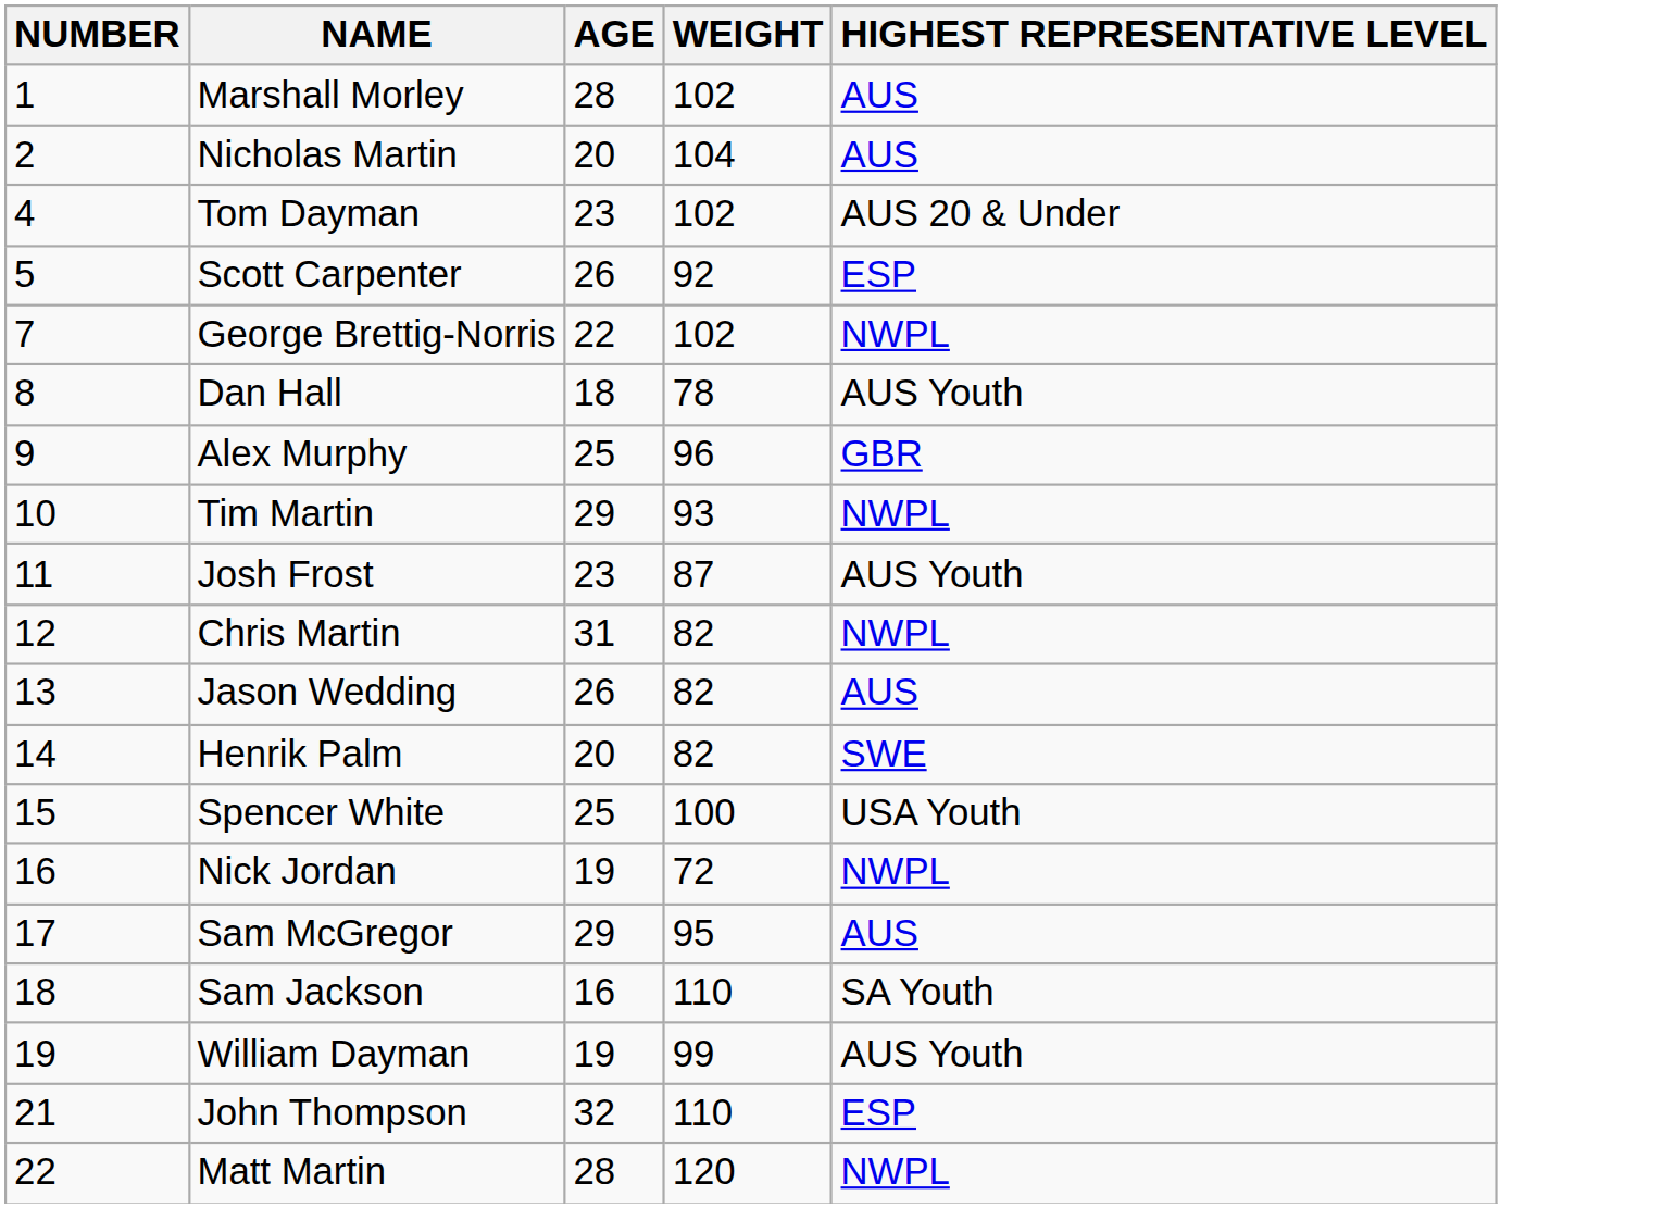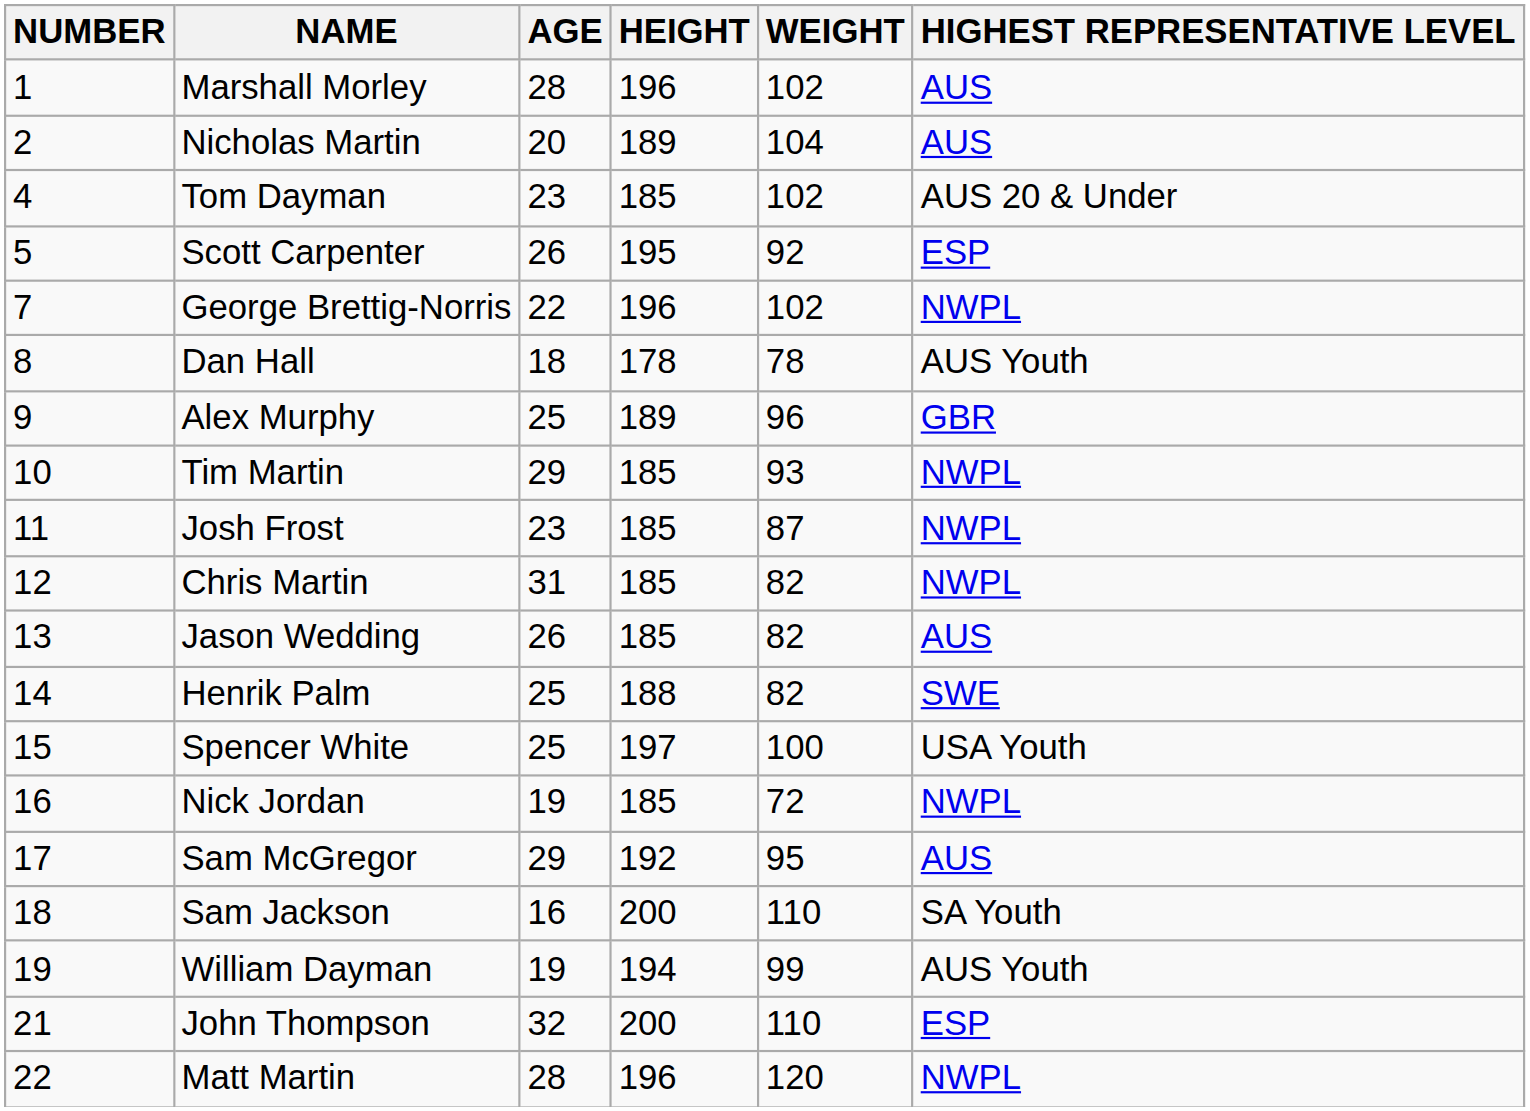 <table class="wikitable">
 <tr>
 <th>NUMBER</th>
 <th>NAME</th>
 <th>AGE</th>
+<th>HEIGHT</th>
 <th>WEIGHT</th>
 <th>HIGHEST REPRESENTATIVE LEVEL</th>
 </tr>
 <tr>
 <td>1</td>
 <td>Marshall Morley</td>
 <td>28</td>
+<td>196</td>
 <td>102</td>
 <td><a href='#'>AUS</a></td>
 </tr>
 <tr>
 <td>2</td>
 <td>Nicholas Martin</td>
 <td>20</td>
+<td>189</td>
 <td>104</td>
 <td><a href='#'>AUS</a></td>
 </tr>
 <tr>
 <td>4</td>
 <td>Tom Dayman</td>
 <td>23</td>
+<td>185</td>
 <td>102</td>
 <td>AUS 20 & Under</td>
 </tr>
 <tr>
 <td>5</td>
 <td>Scott Carpenter</td>
 <td>26</td>
+<td>195</td>
 <td>92</td>
 <td><a href='#'>ESP</a></td>
 </tr>
 <tr>
 <td>7</td>
 <td>George Brettig-Norris</td>
 <td>22</td>
+<td>196</td>
 <td>102</td>
 <td><a href='#'>NWPL</a></td>
 </tr>
 <tr>
 <td>8</td>
 <td>Dan Hall</td>
 <td>18</td>
+<td>178</td>
 <td>78</td>
 <td>AUS Youth</td>
 </tr>
 <tr>
 <td>9</td>
 <td>Alex Murphy</td>
 <td>25</td>
+<td>189</td>
 <td>96</td>
 <td><a href='#'>GBR</a></td>
 </tr>
 <tr>
 <td>10</td>
 <td>Tim Martin</td>
 <td>29</td>
+<td>185</td>
 <td>93</td>
 <td><a href='#'>NWPL</a></td>
 </tr>
 <tr>
 <td>11</td>
 <td>Josh Frost</td>
 <td>23</td>
+<td>185</td>
 <td>87</td>
-<td>AUS Youth</td>
+<td><a href='#'>NWPL</a></td>
 </tr>
 <tr>
 <td>12</td>
 <td>Chris Martin</td>
 <td>31</td>
+<td>185</td>
 <td>82</td>
 <td><a href='#'>NWPL</a></td>
 </tr>
 <tr>
 <td>13</td>
 <td>Jason Wedding</td>
 <td>26</td>
+<td>185</td>
 <td>82</td>
 <td><a href='#'>AUS</a></td>
 </tr>
 <tr>
 <td>14</td>
 <td>Henrik Palm</td>
-<td>20</td>
+<td>25</td>
+<td>188</td>
 <td>82</td>
 <td><a href='#'>SWE</a></td>
 </tr>
 <tr>
 <td>15</td>
 <td>Spencer White</td>
 <td>25</td>
+<td>197</td>
 <td>100</td>
 <td>USA Youth</td>
 </tr>
 <tr>
 <td>16</td>
 <td>Nick Jordan</td>
 <td>19</td>
+<td>185</td>
 <td>72</td>
 <td><a href='#'>NWPL</a></td>
 </tr>
 <tr>
 <td>17</td>
 <td>Sam McGregor</td>
 <td>29</td>
+<td>192</td>
 <td>95</td>
 <td><a href='#'>AUS</a></td>
 </tr>
 <tr>
 <td>18</td>
 <td>Sam Jackson</td>
 <td>16</td>
+<td>200</td>
 <td>110</td>
 <td>SA Youth</td>
 </tr>
 <tr>
 <td>19</td>
 <td>William Dayman</td>
 <td>19</td>
+<td>194</td>
 <td>99</td>
 <td>AUS Youth</td>
 </tr>
 <tr>
 <td>21</td>
 <td>John Thompson</td>
 <td>32</td>
+<td>200</td>
 <td>110</td>
 <td><a href='#'>ESP</a></td>
 </tr>
 <tr>
 <td>22</td>
 <td>Matt Martin</td>
 <td>28</td>
+<td>196</td>
 <td>120</td>
 <td><a href='#'>NWPL</a></td>
 </tr>
 </table>
